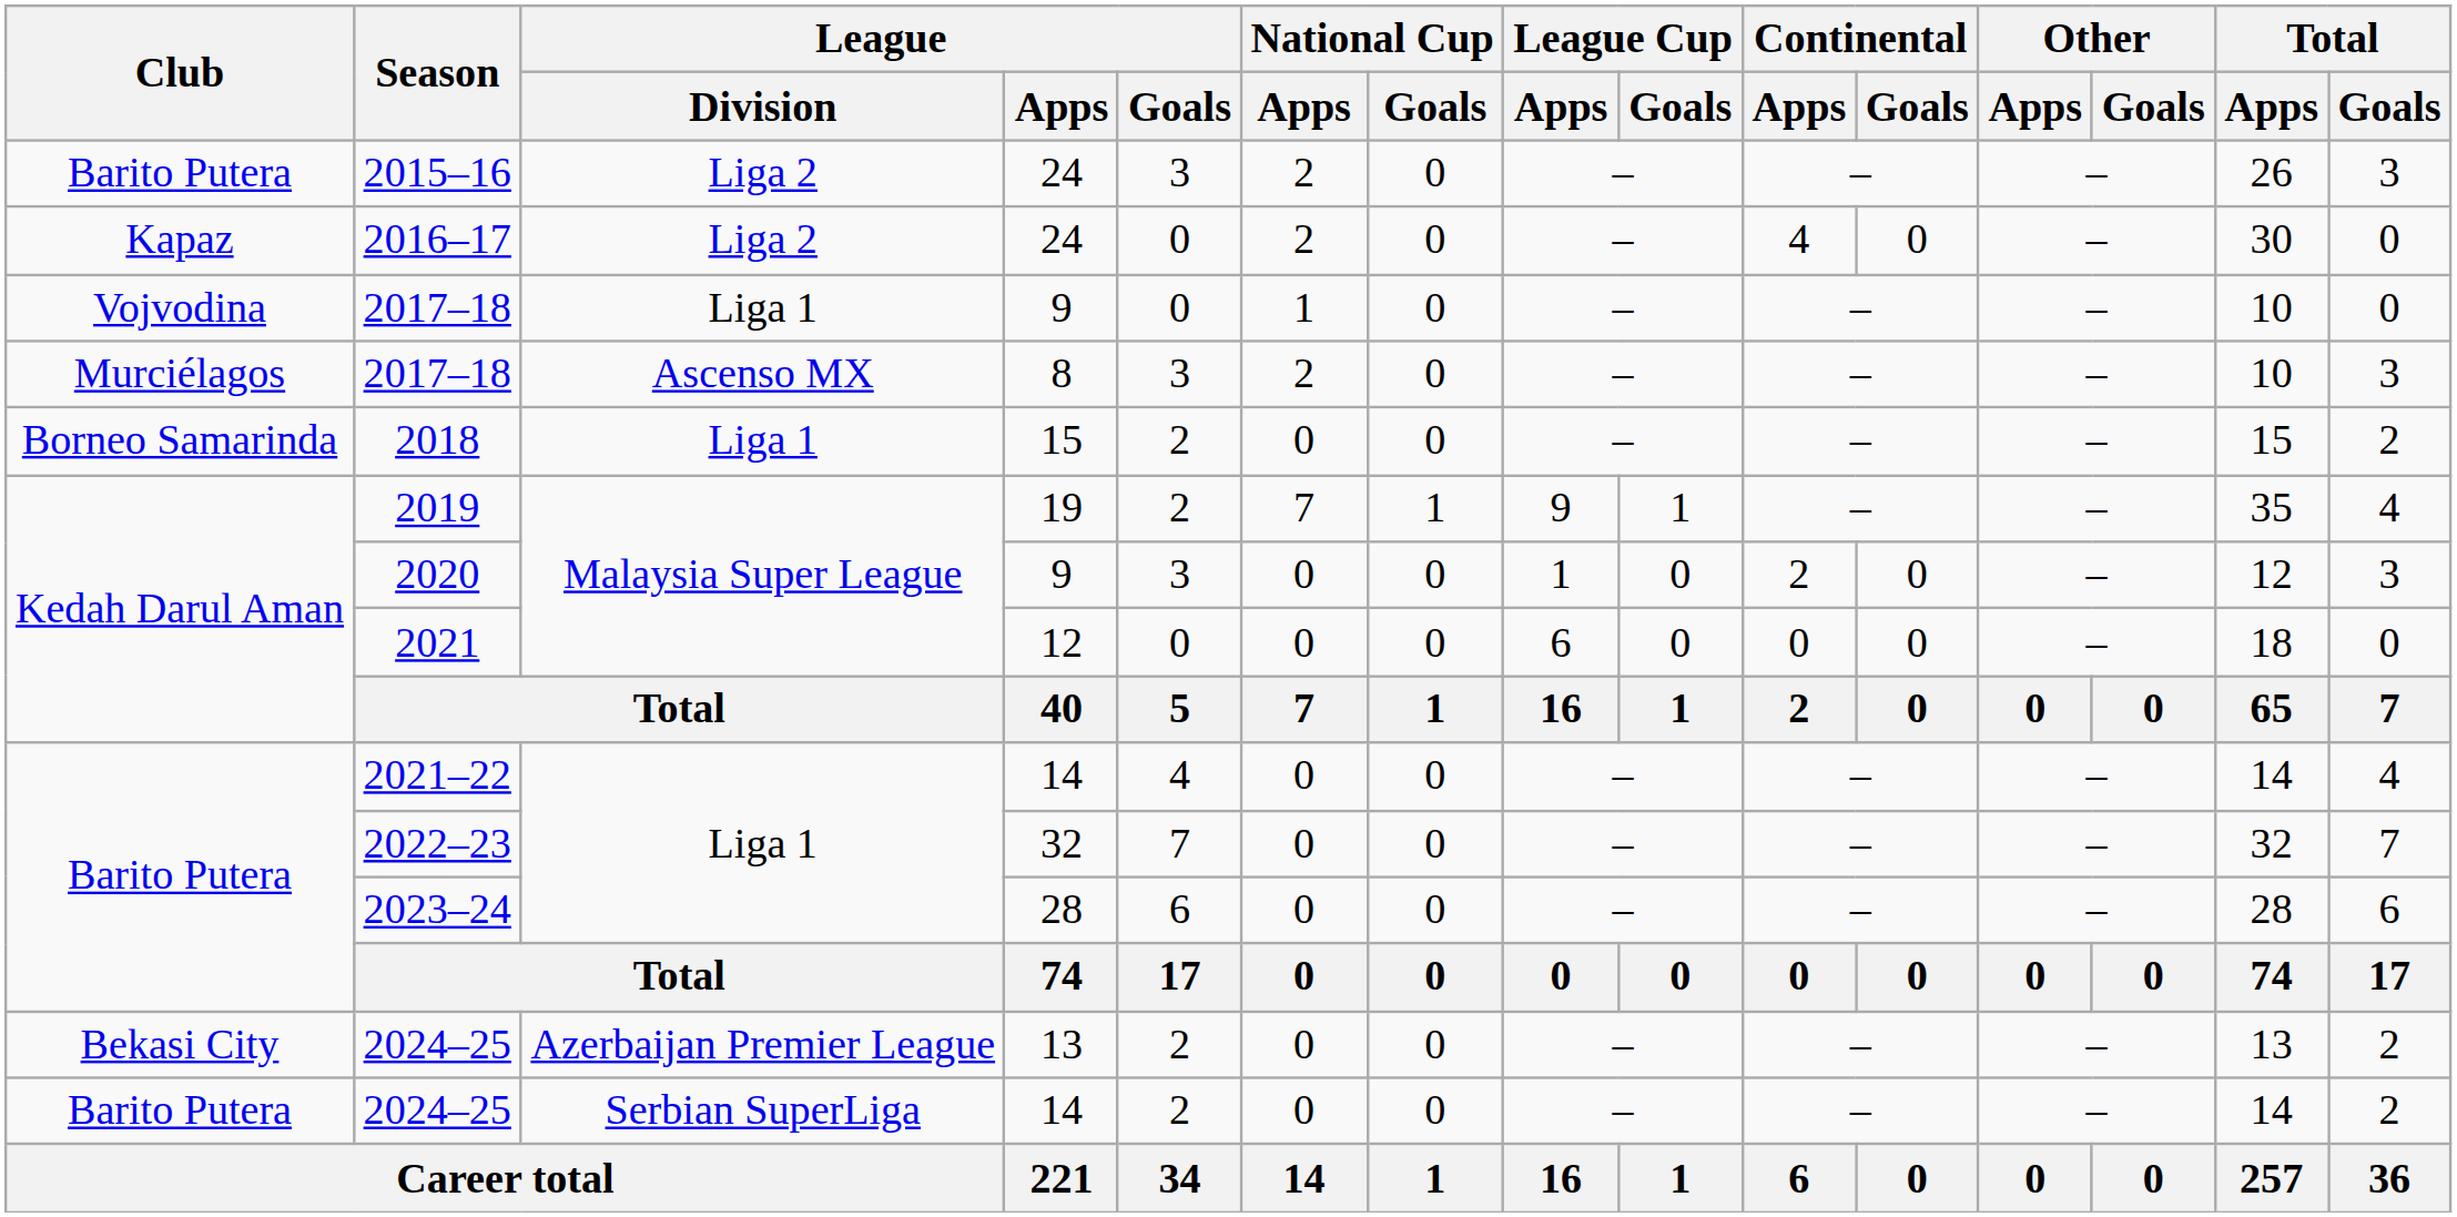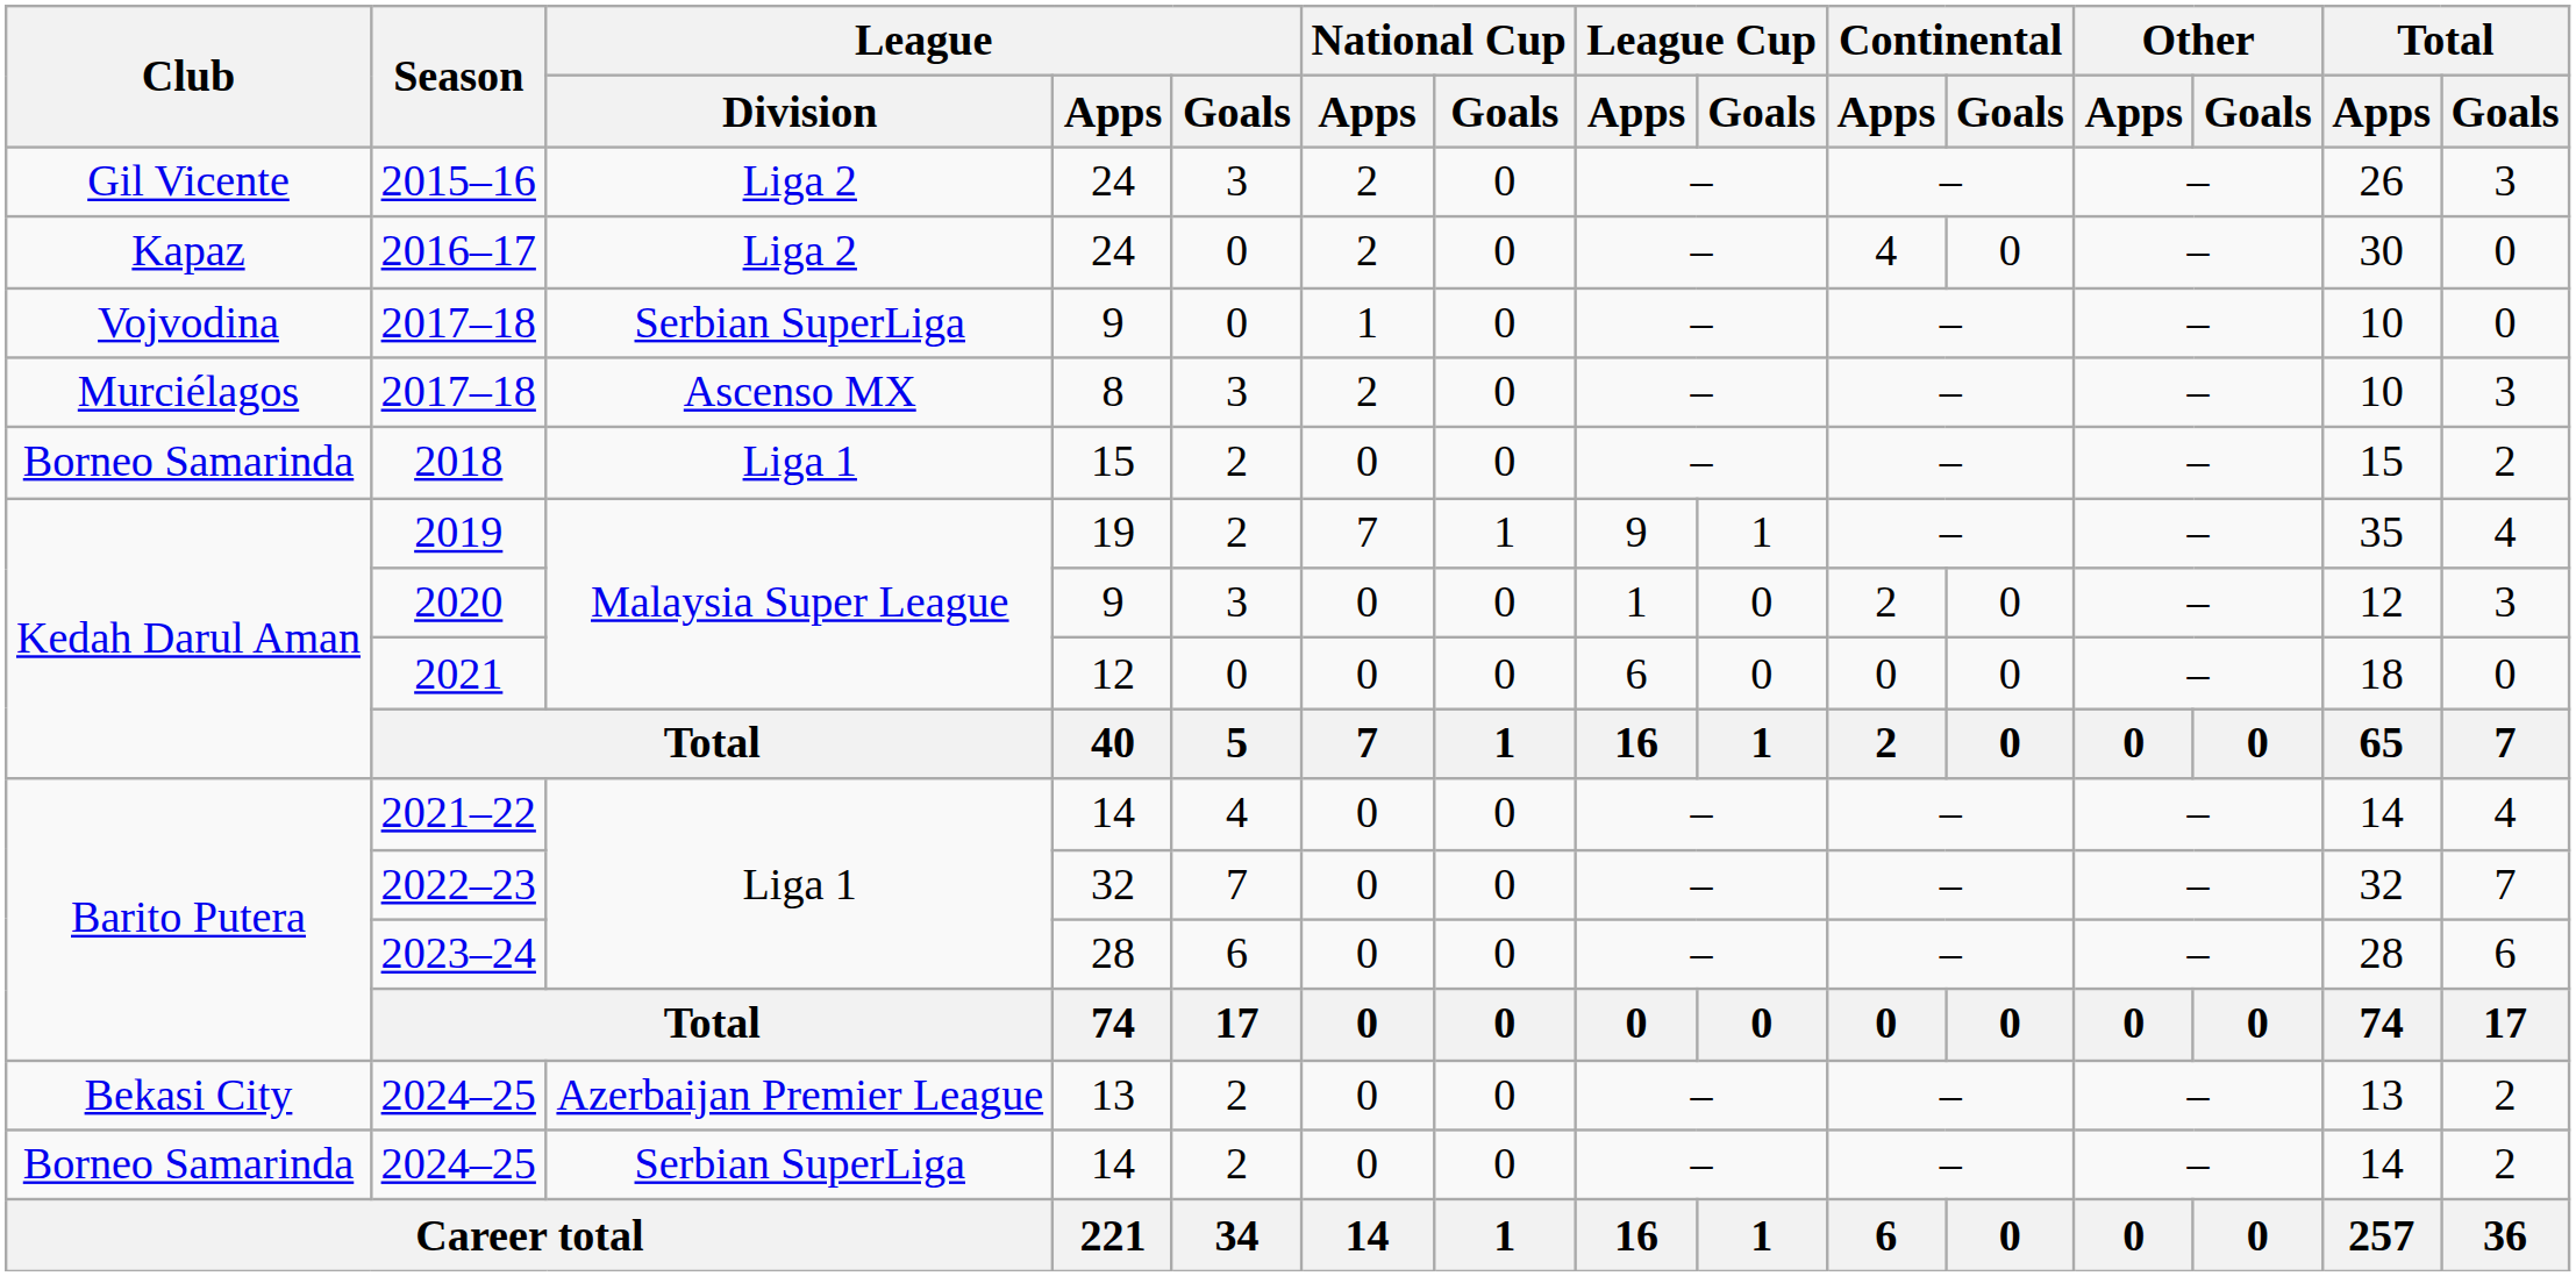 <table class="wikitable" style="text-align: center;">
 <tr>
 <th rowspan="2">Club</th>
 <th rowspan="2">Season</th>
 <th colspan="3">League</th>
 <th colspan="2">National Cup</th>
 <th colspan="2">League Cup</th>
 <th colspan="2">Continental</th>
 <th colspan="2">Other</th>
 <th colspan="2">Total</th>
 </tr>
 <tr>
 <th>Division</th>
 <th>Apps</th>
 <th>Goals</th>
 <th>Apps</th>
 <th>Goals</th>
 <th>Apps</th>
 <th>Goals</th>
 <th>Apps</th>
 <th>Goals</th>
 <th>Apps</th>
 <th>Goals</th>
 <th>Apps</th>
 <th>Goals</th>
 </tr>
 <tr>
-<td rowspan="1"><a href='#'>Barito Putera</a></td>
+<td valign="center"><a href='#'>Gil Vicente</a></td>
 <td><a href='#'>2015–16</a></td>
 <td rowspan="1"><a href='#'>Liga 2</a></td>
 <td>24</td>
 <td>3</td>
 <td>2</td>
 <td>0</td>
 <td colspan="2">–</td>
 <td colspan="2">–</td>
 <td colspan="2">–</td>
 <td>26</td>
 <td>3</td>
 </tr>
 <tr>
 <td valign="center"><a href='#'>Kapaz</a></td>
 <td><a href='#'>2016–17</a></td>
 <td rowspan="1"><a href='#'>Liga 2</a></td>
 <td>24</td>
 <td>0</td>
 <td>2</td>
 <td>0</td>
 <td colspan="2">–</td>
 <td>4</td>
 <td>0</td>
 <td colspan="2">–</td>
 <td>30</td>
 <td>0</td>
 </tr>
 <tr>
 <td valign="center"><a href='#'>Vojvodina</a></td>
 <td><a href='#'>2017–18</a></td>
-<td rowspan="1">Liga 1</td>
+<td valign="center"><a href='#'>Serbian SuperLiga</a></td>
 <td>9</td>
 <td>0</td>
 <td>1</td>
 <td>0</td>
 <td colspan="2">–</td>
 <td colspan="2">–</td>
 <td colspan="2">–</td>
 <td>10</td>
 <td>0</td>
 </tr>
 <tr>
 <td valign="center"><a href='#'>Murciélagos</a></td>
 <td><a href='#'>2017–18</a></td>
 <td valign="center"><a href='#'>Ascenso MX</a></td>
 <td>8</td>
 <td>3</td>
 <td>2</td>
 <td>0</td>
 <td colspan="2">–</td>
 <td colspan="2">–</td>
 <td colspan="2">–</td>
 <td>10</td>
 <td>3</td>
 </tr>
 <tr>
 <td><a href='#'>Borneo Samarinda</a></td>
 <td><a href='#'>2018</a></td>
 <td><a href='#'>Liga 1</a></td>
 <td>15</td>
 <td>2</td>
 <td>0</td>
 <td>0</td>
 <td colspan="2">–</td>
 <td colspan="2">–</td>
 <td colspan="2">–</td>
 <td>15</td>
 <td>2</td>
 </tr>
 <tr>
 <td rowspan="4"><a href='#'>Kedah Darul Aman</a></td>
 <td><a href='#'>2019</a></td>
 <td rowspan="3"><a href='#'>Malaysia Super League</a></td>
 <td>19</td>
 <td>2</td>
 <td>7</td>
 <td>1</td>
 <td>9</td>
 <td>1</td>
 <td colspan="2">–</td>
 <td colspan="2">–</td>
 <td>35</td>
 <td>4</td>
 </tr>
 <tr>
 <td><a href='#'>2020</a></td>
 <td>9</td>
 <td>3</td>
 <td>0</td>
 <td>0</td>
 <td>1</td>
 <td>0</td>
 <td>2</td>
 <td>0</td>
 <td colspan="2">–</td>
 <td>12</td>
 <td>3</td>
 </tr>
 <tr>
 <td><a href='#'>2021</a></td>
 <td>12</td>
 <td>0</td>
 <td>0</td>
 <td>0</td>
 <td>6</td>
 <td>0</td>
 <td>0</td>
 <td>0</td>
 <td colspan="2">–</td>
 <td>18</td>
 <td>0</td>
 </tr>
 <tr>
 <th colspan=2>Total</th>
 <th>40</th>
 <th>5</th>
 <th>7</th>
 <th>1</th>
 <th>16</th>
 <th>1</th>
 <th>2</th>
 <th>0</th>
 <th>0</th>
 <th>0</th>
 <th>65</th>
 <th>7</th>
 </tr>
 <tr>
 <td rowspan="4"><a href='#'>Barito Putera</a></td>
 <td><a href='#'>2021–22</a></td>
 <td rowspan="3">Liga 1</td>
 <td>14</td>
 <td>4</td>
 <td>0</td>
 <td>0</td>
 <td colspan="2">–</td>
 <td colspan="2">–</td>
 <td colspan="2">–</td>
 <td>14</td>
 <td>4</td>
 </tr>
 <tr>
 <td><a href='#'>2022–23</a></td>
 <td>32</td>
 <td>7</td>
 <td>0</td>
 <td>0</td>
 <td colspan="2">–</td>
 <td colspan="2">–</td>
 <td colspan="2">–</td>
 <td>32</td>
 <td>7</td>
 </tr>
 <tr>
 <td><a href='#'>2023–24</a></td>
 <td>28</td>
 <td>6</td>
 <td>0</td>
 <td>0</td>
 <td colspan="2">–</td>
 <td colspan="2">–</td>
 <td colspan="2">–</td>
 <td>28</td>
 <td>6</td>
 </tr>
 <tr>
 <th colspan=2>Total</th>
 <th>74</th>
 <th>17</th>
 <th>0</th>
 <th>0</th>
 <th>0</th>
 <th>0</th>
 <th>0</th>
 <th>0</th>
 <th>0</th>
 <th>0</th>
 <th>74</th>
 <th>17</th>
 </tr>
 <tr>
 <td rowspan="1"><a href='#'>Bekasi City</a></td>
 <td><a href='#'>2024–25</a></td>
 <td valign="center"><a href='#'>Azerbaijan Premier League</a></td>
 <td>13</td>
 <td>2</td>
 <td>0</td>
 <td>0</td>
 <td colspan="2">–</td>
 <td colspan="2">–</td>
 <td colspan="2">–</td>
 <td>13</td>
 <td>2</td>
 </tr>
 <tr>
-<td rowspan="1"><a href='#'>Barito Putera</a></td>
+<td><a href='#'>Borneo Samarinda</a></td>
 <td><a href='#'>2024–25</a></td>
 <td valign="center"><a href='#'>Serbian SuperLiga</a></td>
 <td>14</td>
 <td>2</td>
 <td>0</td>
 <td>0</td>
 <td colspan="2">–</td>
 <td colspan="2">–</td>
 <td colspan="2">–</td>
 <td>14</td>
 <td>2</td>
 </tr>
 <tr>
 <th colspan="3">Career total</th>
 <th>221</th>
 <th>34</th>
 <th>14</th>
 <th>1</th>
 <th>16</th>
 <th>1</th>
 <th>6</th>
 <th>0</th>
 <th>0</th>
 <th>0</th>
 <th>257</th>
 <th>36</th>
 </tr>
 </table>
